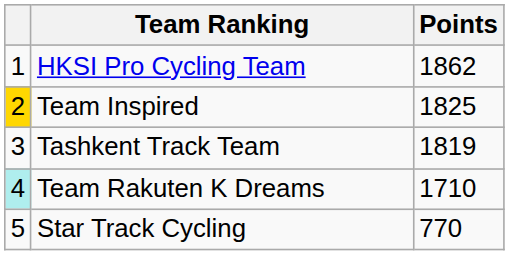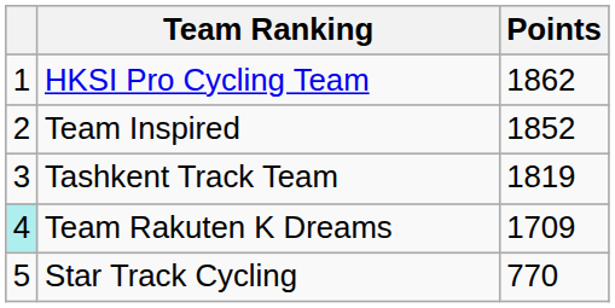 <table class="wikitable col3right">
 <tr>
 <th></th>
 <th style="width:230px; white-space:nowrap;">Team Ranking</th>
 <th style="width:20px;">Points</th>
 </tr>
 <tr>
 <td>1</td>
 <td> <a href='#'>HKSI Pro Cycling Team</a></td>
 <td>1862</td>
 </tr>
 <tr>
-<td style="background: gold;">2</td>
+<td>2</td>
 <td> Team Inspired</td>
-<td>1825</td>
+<td>1852</td>
 </tr>
 <tr>
 <td>3</td>
 <td> Tashkent Track Team</td>
 <td>1819</td>
 </tr>
 <tr>
 <td style="background: paleturquoise;">4</td>
 <td> Team Rakuten K Dreams</td>
-<td>1710</td>
+<td>1709</td>
 </tr>
 <tr>
 <td>5</td>
 <td> Star Track Cycling</td>
 <td>770</td>
 </tr>
 </table>
